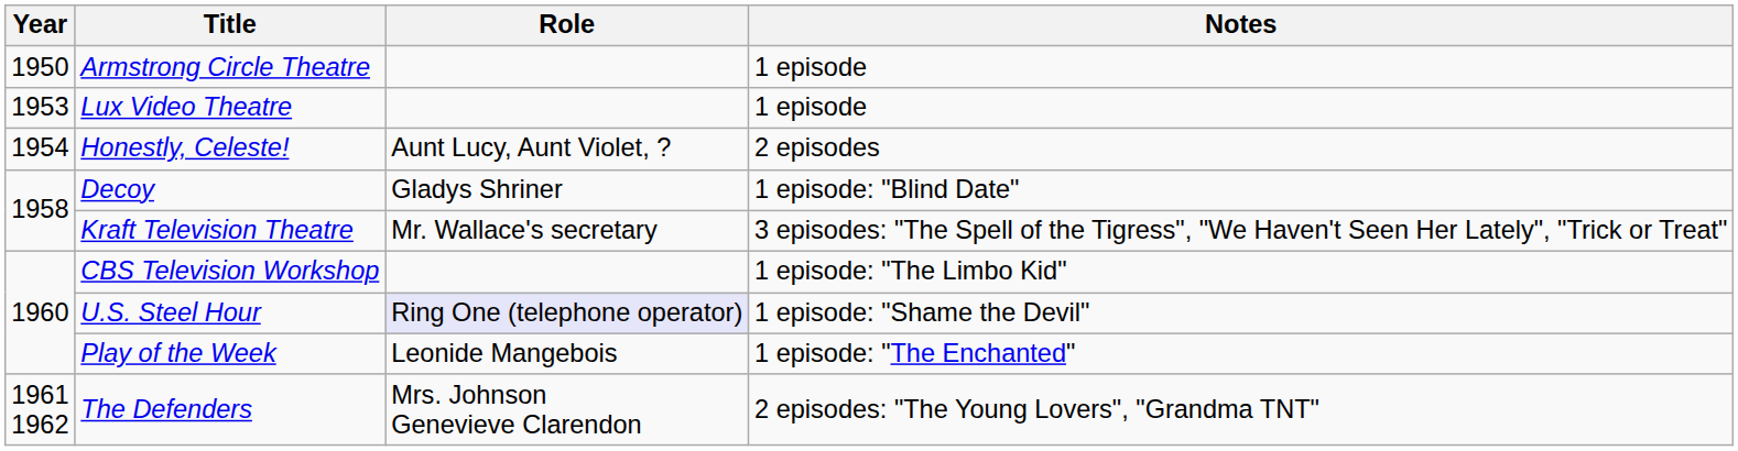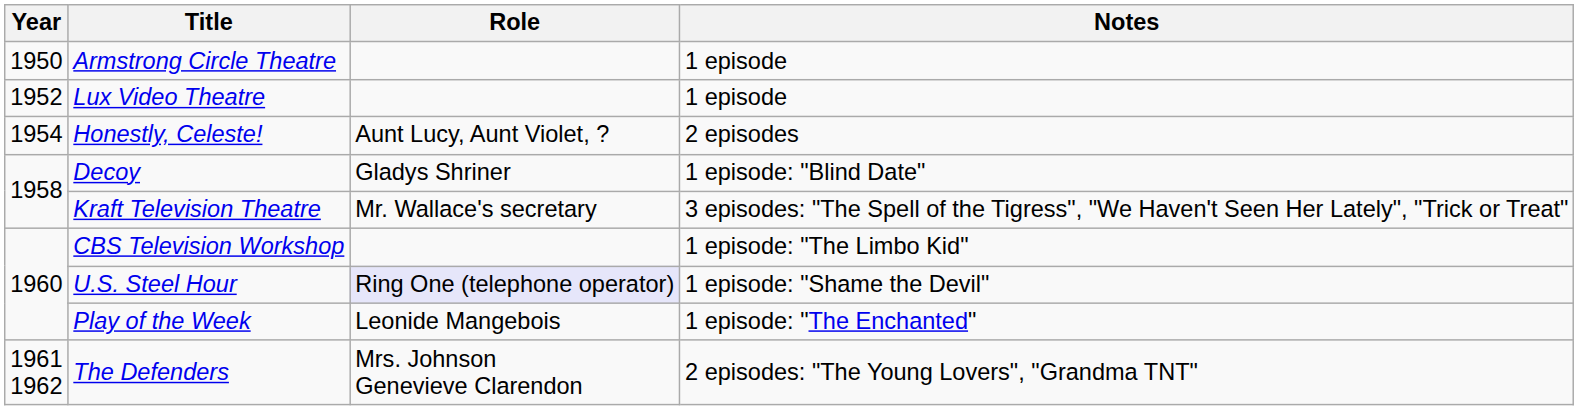 <table class="wikitable sortable">
 <tr>
 <th>Year</th>
 <th>Title</th>
 <th>Role</th>
 <th>Notes</th>
 </tr>
 <tr>
 <td>1950</td>
 <td><em><a href='#'>Armstrong Circle Theatre</a></em></td>
 <td></td>
 <td>1 episode</td>
 </tr>
 <tr>
-<td>1953</td>
+<td>1952</td>
 <td><em><a href='#'>Lux Video Theatre</a></em></td>
 <td></td>
 <td>1 episode</td>
 </tr>
 <tr>
 <td>1954</td>
 <td><em><a href='#'>Honestly, Celeste!</a></em></td>
 <td>Aunt Lucy, Aunt Violet, ?</td>
 <td>2 episodes</td>
 </tr>
 <tr>
 <td rowspan="2">1958</td>
 <td><em><a href='#'>Decoy</a></em></td>
 <td>Gladys Shriner</td>
 <td>1 episode: "Blind Date"</td>
 </tr>
 <tr>
 <td><em><a href='#'>Kraft Television Theatre</a></em></td>
 <td>Mr. Wallace's secretary</td>
 <td>3 episodes: "The Spell of the Tigress", "We Haven't Seen Her Lately", "Trick or Treat"</td>
 </tr>
 <tr>
 <td rowspan="3">1960</td>
 <td><em><a href='#'>CBS Television Workshop</a></em></td>
 <td></td>
 <td>1 episode: "The Limbo Kid"</td>
 </tr>
 <tr>
 <td><em><a href='#'>U.S. Steel Hour</a></em></td>
 <td style="background: lavender;">Ring One (telephone operator)</td>
 <td>1 episode: "Shame the Devil"</td>
 </tr>
 <tr>
 <td><em><a href='#'>Play of the Week</a></em></td>
 <td>Leonide Mangebois</td>
 <td>1 episode: "<a href='#'>The Enchanted</a>"</td>
 </tr>
 <tr>
 <td>1961<br>1962</td>
 <td><em><a href='#'>The Defenders</a></em></td>
 <td>Mrs. Johnson<br>Genevieve Clarendon</td>
 <td>2 episodes: "The Young Lovers", "Grandma TNT"</td>
 </tr>
 </table>
